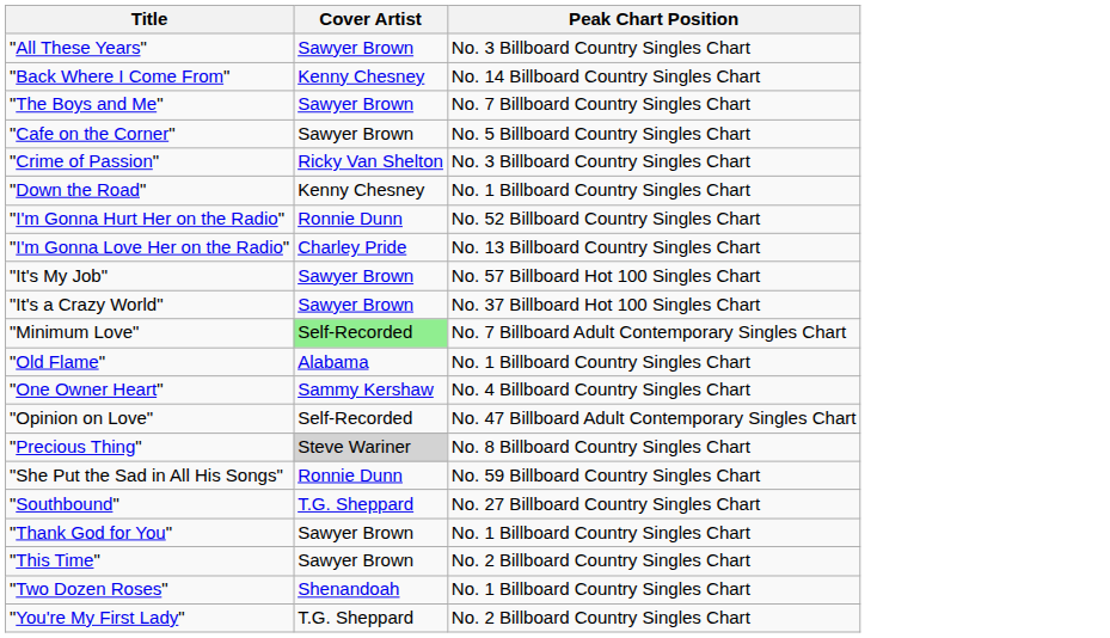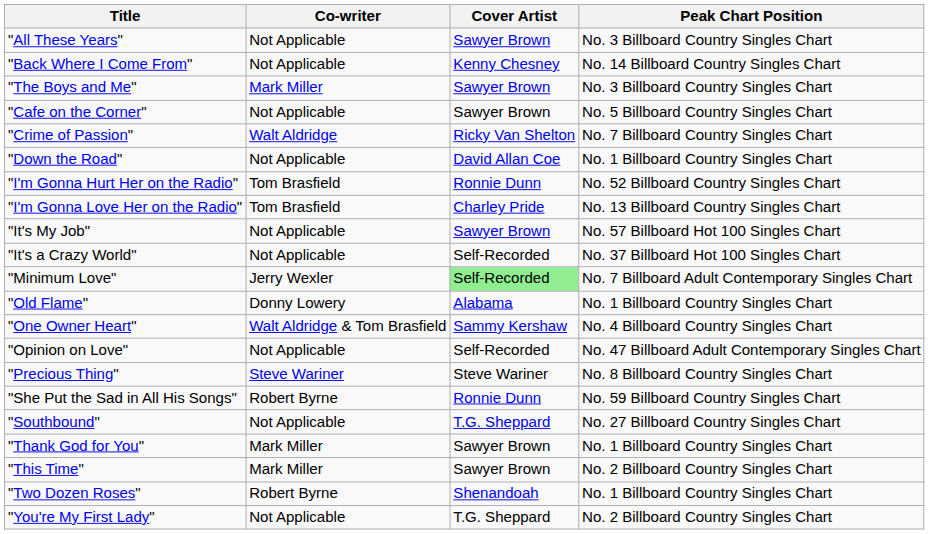 <table class="wikitable">
 <tr>
 <th>Title</th>
+<th>Co-writer</th>
 <th>Cover Artist</th>
 <th>Peak Chart Position</th>
 </tr>
 <tr>
 <td>"<a href='#'>All These Years</a>"</td>
+<td>Not Applicable</td>
 <td><a href='#'>Sawyer Brown</a></td>
 <td>No. 3 Billboard Country Singles Chart</td>
 </tr>
 <tr>
 <td>"<a href='#'>Back Where I Come From</a>"</td>
+<td>Not Applicable</td>
 <td><a href='#'>Kenny Chesney</a></td>
 <td>No. 14 Billboard Country Singles Chart</td>
 </tr>
 <tr>
 <td>"<a href='#'>The Boys and Me</a>"</td>
+<td><a href='#'>Mark Miller</a></td>
 <td><a href='#'>Sawyer Brown</a></td>
-<td>No. 7 Billboard Country Singles Chart</td>
+<td>No. 3 Billboard Country Singles Chart</td>
 </tr>
 <tr>
 <td>"<a href='#'>Cafe on the Corner</a>"</td>
+<td>Not Applicable</td>
 <td>Sawyer Brown</td>
 <td>No. 5 Billboard Country Singles Chart</td>
 </tr>
 <tr>
 <td>"<a href='#'>Crime of Passion</a>"</td>
+<td><a href='#'>Walt Aldridge</a></td>
 <td><a href='#'>Ricky Van Shelton</a></td>
-<td>No. 3 Billboard Country Singles Chart</td>
+<td>No. 7 Billboard Country Singles Chart</td>
 </tr>
 <tr>
 <td>"<a href='#'>Down the Road</a>"</td>
-<td>Kenny Chesney</td>
+<td>Not Applicable</td>
+<td><a href='#'>David Allan Coe</a></td>
 <td>No. 1 Billboard Country Singles Chart</td>
 </tr>
 <tr>
 <td>"<a href='#'>I'm Gonna Hurt Her on the Radio</a>"</td>
+<td>Tom Brasfield</td>
 <td><a href='#'>Ronnie Dunn</a></td>
 <td>No. 52 Billboard Country Singles Chart</td>
 </tr>
 <tr>
 <td>"<a href='#'>I'm Gonna Love Her on the Radio</a>"</td>
+<td>Tom Brasfield</td>
 <td><a href='#'>Charley Pride</a></td>
 <td>No. 13 Billboard Country Singles Chart</td>
 </tr>
 <tr>
 <td>"It's My Job"</td>
+<td>Not Applicable</td>
 <td><a href='#'>Sawyer Brown</a></td>
 <td>No. 57 Billboard Hot 100 Singles Chart</td>
 </tr>
 <tr>
 <td>"It's a Crazy World"</td>
-<td><a href='#'>Sawyer Brown</a></td>
+<td>Not Applicable</td>
+<td>Self-Recorded</td>
 <td>No. 37 Billboard Hot 100 Singles Chart</td>
 </tr>
 <tr>
 <td>"Minimum Love"</td>
+<td>Jerry Wexler</td>
 <td style="background: lightgreen;">Self-Recorded</td>
 <td>No. 7 Billboard Adult Contemporary Singles Chart</td>
 </tr>
 <tr>
 <td>"<a href='#'>Old Flame</a>"</td>
+<td>Donny Lowery</td>
 <td><a href='#'>Alabama</a></td>
 <td>No. 1 Billboard Country Singles Chart</td>
 </tr>
 <tr>
 <td>"<a href='#'>One Owner Heart</a>"</td>
+<td><a href='#'>Walt Aldridge</a> & Tom Brasfield</td>
 <td><a href='#'>Sammy Kershaw</a></td>
 <td>No. 4 Billboard Country Singles Chart</td>
 </tr>
 <tr>
 <td>"Opinion on Love"</td>
+<td>Not Applicable</td>
 <td>Self-Recorded</td>
 <td>No. 47 Billboard Adult Contemporary Singles Chart</td>
 </tr>
 <tr>
 <td>"<a href='#'>Precious Thing</a>"</td>
-<td style="background: lightgrey;">Steve Wariner</td>
+<td><a href='#'>Steve Wariner</a></td>
+<td>Steve Wariner</td>
 <td>No. 8 Billboard Country Singles Chart</td>
 </tr>
 <tr>
 <td>"She Put the Sad in All His Songs"</td>
+<td>Robert Byrne</td>
 <td><a href='#'>Ronnie Dunn</a></td>
 <td>No. 59 Billboard Country Singles Chart</td>
 </tr>
 <tr>
 <td>"<a href='#'>Southbound</a>"</td>
+<td>Not Applicable</td>
 <td><a href='#'>T.G. Sheppard</a></td>
 <td>No. 27 Billboard Country Singles Chart</td>
 </tr>
 <tr>
 <td>"<a href='#'>Thank God for You</a>"</td>
+<td>Mark Miller</td>
 <td>Sawyer Brown</td>
 <td>No. 1 Billboard Country Singles Chart</td>
 </tr>
 <tr>
 <td>"<a href='#'>This Time</a>"</td>
+<td>Mark Miller</td>
 <td>Sawyer Brown</td>
 <td>No. 2 Billboard Country Singles Chart</td>
 </tr>
 <tr>
 <td>"<a href='#'>Two Dozen Roses</a>"</td>
+<td>Robert Byrne</td>
 <td><a href='#'>Shenandoah</a></td>
 <td>No. 1 Billboard Country Singles Chart</td>
 </tr>
 <tr>
 <td>"<a href='#'>You're My First Lady</a>"</td>
+<td>Not Applicable</td>
 <td>T.G. Sheppard</td>
 <td>No. 2 Billboard Country Singles Chart</td>
 </tr>
 </table>
